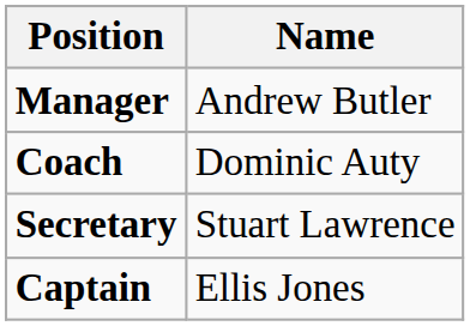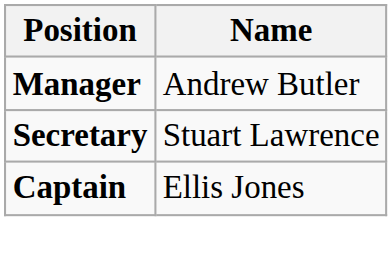 <table class="wikitable" style="text-align: left">
 <tr>
 <th>Position</th>
 <th>Name</th>
 </tr>
 <tr>
 <td><strong>Manager</strong></td>
 <td>Andrew Butler</td>
 </tr>
 <tr>
-<td><strong>Coach</strong></td>
-<td>Dominic Auty</td>
-</tr>
-<tr>
 <td><strong>Secretary</strong></td>
 <td>Stuart Lawrence</td>
 </tr>
 <tr>
 <td><strong>Captain</strong></td>
 <td>Ellis Jones</td>
 </tr>
 </table>
